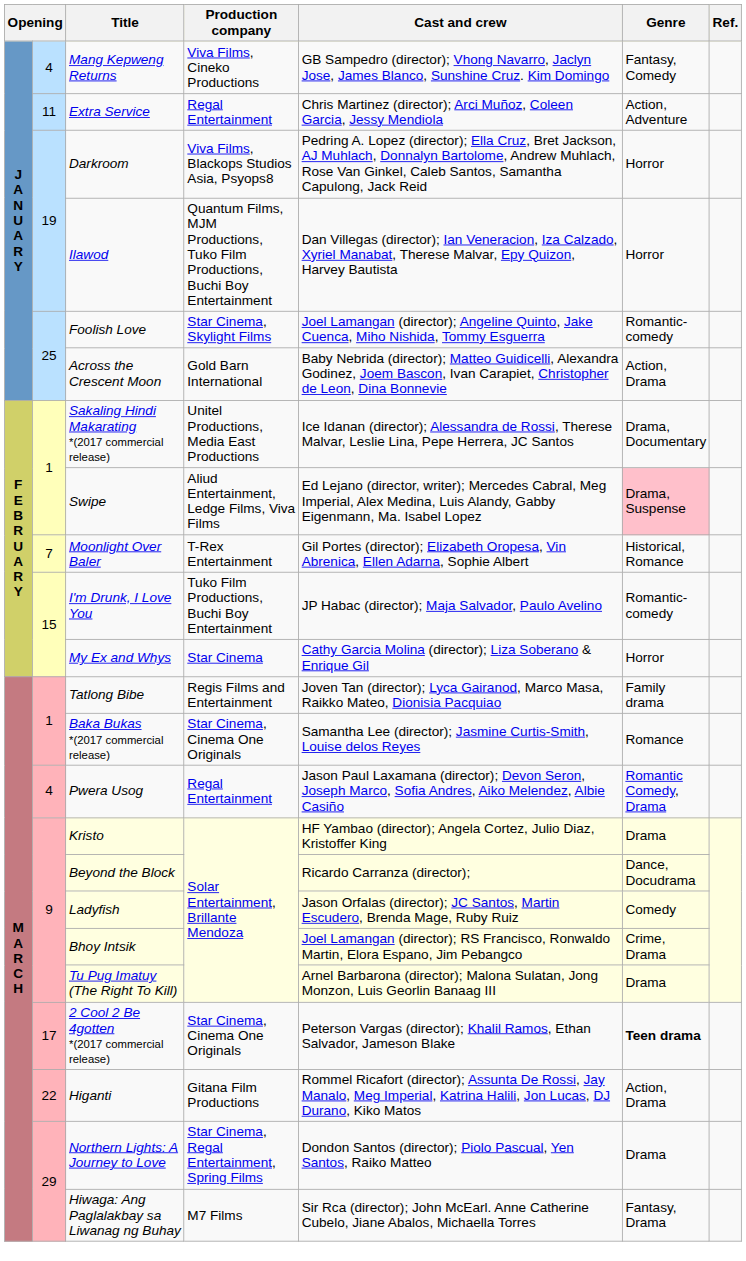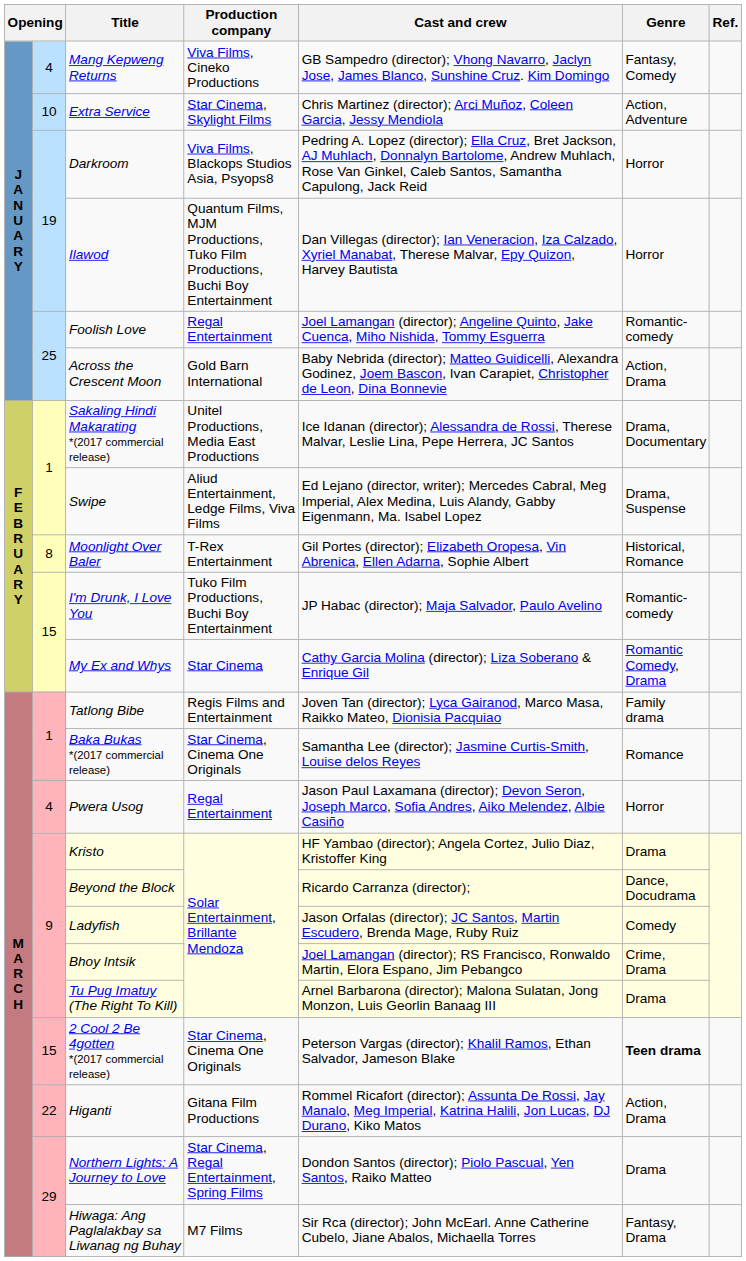 <table class="wikitable sortable">
 <tr style="background:#ffffba; text-align:center;">
 <th colspan="2" style="width:05%">Opening</th>
 <th style="width:17%">Title</th>
 <th style="width:16%">Production company</th>
 <th style="width:50%">Cast and crew</th>
 <th style="width:10%">Genre</th>
 <th style="width:02%">Ref.</th>
 </tr>
 <tr>
 <th rowspan="6" style="text-align:center; background:#6698c6">J<br>A<br>N<br>U<br>A<br>R<br>Y</th>
 <td style="text-align:center; background:#bae1ff">4</td>
 <td><em><a href='#'>Mang Kepweng Returns</a></em></td>
 <td><a href='#'>Viva Films</a>,  Cineko Productions</td>
 <td style="text-align:left;">GB Sampedro (director); <a href='#'>Vhong Navarro</a>, <a href='#'>Jaclyn Jose</a>, <a href='#'>James Blanco</a>, <a href='#'>Sunshine Cruz</a>. <a href='#'>Kim Domingo</a></td>
 <td style="text-align:left;">Fantasy, Comedy</td>
 <td></td>
 </tr>
 <tr>
-<td style="text-align:center; background:#bae1ff">11</td>
+<td style="text-align:center; background:#bae1ff">10</td>
 <td><em><a href='#'>Extra Service</a></em></td>
-<td><a href='#'>Regal Entertainment</a></td>
+<td><a href='#'>Star Cinema</a>, <a href='#'>Skylight Films</a></td>
 <td style="text-align:left;">Chris Martinez (director); <a href='#'>Arci Muñoz</a>, <a href='#'>Coleen Garcia</a>, <a href='#'>Jessy Mendiola</a></td>
 <td style="text-align:left;">Action, Adventure</td>
 <td></td>
 </tr>
 <tr>
 <td rowspan="2" style="text-align:center; background:#bae1ff">19</td>
 <td><em>Darkroom</em></td>
 <td><a href='#'>Viva Films</a>, Blackops Studios Asia, Psyops8</td>
 <td style="text-align:left;">Pedring A. Lopez (director); <a href='#'>Ella Cruz</a>, Bret Jackson, <a href='#'>AJ Muhlach</a>, <a href='#'>Donnalyn Bartolome</a>, Andrew Muhlach, Rose Van Ginkel, Caleb Santos, Samantha Capulong, Jack Reid</td>
 <td style="text-align:left;">Horror</td>
 <td></td>
 </tr>
 <tr>
 <td><em><a href='#'>Ilawod</a></em></td>
 <td>Quantum Films, MJM Productions, Tuko Film Productions, Buchi Boy Entertainment</td>
 <td style="text-align:left;">Dan Villegas (director); <a href='#'>Ian Veneracion</a>, <a href='#'>Iza Calzado</a>, <a href='#'>Xyriel Manabat</a>, Therese Malvar, <a href='#'>Epy Quizon</a>, Harvey Bautista</td>
 <td style="text-align:left;">Horror</td>
 <td></td>
 </tr>
 <tr>
 <td rowspan="2" style="text-align:center; background:#bae1ff">25</td>
 <td><em>Foolish Love</em></td>
-<td><a href='#'>Star Cinema</a>, <a href='#'>Skylight Films</a></td>
+<td><a href='#'>Regal Entertainment</a></td>
 <td style="text-align:left;"><a href='#'>Joel Lamangan</a> (director); <a href='#'>Angeline Quinto</a>, <a href='#'>Jake Cuenca</a>, <a href='#'>Miho Nishida</a>, <a href='#'>Tommy Esguerra</a></td>
 <td style="text-align:left;">Romantic-comedy</td>
 <td></td>
 </tr>
 <tr>
 <td><em>Across the Crescent Moon</em></td>
 <td>Gold Barn International</td>
 <td style="text-align:left;">Baby Nebrida (director); <a href='#'>Matteo Guidicelli</a>, Alexandra Godinez, <a href='#'>Joem Bascon</a>, Ivan Carapiet, <a href='#'>Christopher de Leon</a>, <a href='#'>Dina Bonnevie</a></td>
 <td style="text-align:left;">Action, Drama</td>
 <td></td>
 </tr>
 <tr>
 <th rowspan="5" style="text-align:center; background:#d0d069">F<br>E<br>B<br>R<br>U<br>A<br>R<br>Y</th>
 <td rowspan="2"  style="text-align:center; background:#ffffba">1</td>
 <td><em><a href='#'>Sakaling Hindi Makarating</a></em> <br><small>*(2017 commercial release)</small></td>
 <td>Unitel Productions, Media East Productions</td>
 <td>Ice Idanan (director); <a href='#'>Alessandra de Rossi</a>, Therese Malvar, Leslie Lina, Pepe Herrera, JC Santos</td>
 <td>Drama, Documentary</td>
 <td></td>
 </tr>
 <tr>
 <td><em>Swipe</em></td>
 <td>Aliud Entertainment, Ledge Films, Viva Films</td>
 <td>Ed Lejano (director, writer); Mercedes Cabral, Meg Imperial, Alex Medina, Luis Alandy, Gabby Eigenmann, Ma. Isabel Lopez</td>
-<td style="background: pink;">Drama, Suspense</td>
+<td>Drama, Suspense</td>
 <td></td>
 </tr>
 <tr>
-<td style="text-align:center; background:#ffffba">7</td>
+<td style="text-align:center; background:#ffffba">8</td>
 <td><em><a href='#'>Moonlight Over Baler</a></em></td>
 <td>T-Rex Entertainment</td>
 <td style="text-align:left;">Gil Portes (director); <a href='#'>Elizabeth Oropesa</a>, <a href='#'>Vin Abrenica</a>, <a href='#'>Ellen Adarna</a>, Sophie Albert</td>
 <td style="text-align:left;">Historical, Romance</td>
 <td></td>
 </tr>
 <tr>
 <td rowspan="2"  style="text-align:center; background:#ffffba">15</td>
 <td><em><a href='#'>I'm Drunk, I Love You</a></em></td>
 <td>Tuko Film Productions, Buchi Boy Entertainment</td>
 <td style="text-align:left;">JP Habac (director); <a href='#'>Maja Salvador</a>, <a href='#'>Paulo Avelino</a></td>
 <td style="text-align:left;">Romantic-comedy</td>
 <td></td>
 </tr>
 <tr>
 <td><em><a href='#'>My Ex and Whys</a></em></td>
 <td><a href='#'>Star Cinema</a></td>
 <td style="text-align:left;"><a href='#'>Cathy Garcia Molina</a> (director); <a href='#'>Liza Soberano</a> & <a href='#'>Enrique Gil</a></td>
-<td>Horror</td>
+<td style="text-align:left;"><a href='#'>Romantic Comedy</a>, <a href='#'>Drama</a></td>
 <td></td>
 </tr>
 <tr>
 <th rowspan="12" style="text-align:center; background:#c47a81">M<br>A<br>R<br>C<br>H</th>
 <td rowspan="2" style="text-align:center; background:#ffb3ba">1</td>
 <td><em>Tatlong Bibe</em></td>
 <td>Regis Films and Entertainment</td>
 <td style="text-align:left;">Joven Tan (director); <a href='#'>Lyca Gairanod</a>, Marco Masa, Raikko Mateo, <a href='#'>Dionisia Pacquiao</a></td>
 <td style="text-align:left;">Family drama</td>
 <td></td>
 </tr>
 <tr>
 <td><em><a href='#'>Baka Bukas</a></em><br><small>*(2017 commercial release)</small></td>
 <td><a href='#'>Star Cinema</a>, Cinema One Originals</td>
 <td style="text-align:left;">Samantha Lee (director); <a href='#'>Jasmine Curtis-Smith</a>, <a href='#'>Louise delos Reyes</a></td>
 <td style="text-align:left;">Romance</td>
 <td></td>
 </tr>
 <tr>
 <td style="text-align:center; background:#ffb3ba">4</td>
 <td><em>Pwera Usog</em></td>
 <td><a href='#'>Regal Entertainment</a></td>
 <td>Jason Paul Laxamana (director); <a href='#'>Devon Seron</a>, <a href='#'>Joseph Marco</a>, <a href='#'>Sofia Andres</a>, <a href='#'>Aiko Melendez</a>, <a href='#'>Albie Casiño</a></td>
-<td style="text-align:left;"><a href='#'>Romantic Comedy</a>, <a href='#'>Drama</a></td>
+<td>Horror</td>
 <td></td>
 </tr>
 <tr>
 <td rowspan="5"  style="text-align:center; background:#ffb3ba">9</td>
 <td style="background:#FFFFE0;"><em>Kristo</em></td>
 <td rowspan="5" style="background:#FFFFE0;"><a href='#'>Solar Entertainment</a>, <a href='#'>Brillante Mendoza</a></td>
 <td style="background:#FFFFE0;">HF Yambao (director); Angela Cortez, Julio Diaz, Kristoffer King</td>
 <td style="background:#FFFFE0;">Drama</td>
 <td rowspan="5" style="background:#FFFFE0;"></td>
 </tr>
 <tr style="background:#FFFFE0;">
 <td><em>Beyond the Block</em></td>
 <td>Ricardo Carranza (director);</td>
 <td>Dance, Docudrama</td>
 </tr>
 <tr style="background:#FFFFE0;">
 <td><em>Ladyfish</em></td>
 <td>Jason Orfalas (director); <a href='#'>JC Santos</a>, <a href='#'>Martin Escudero</a>, Brenda Mage, Ruby Ruiz</td>
 <td>Comedy</td>
 </tr>
 <tr style="background:#FFFFE0;">
 <td><em>Bhoy Intsik</em></td>
 <td><a href='#'>Joel Lamangan</a> (director); RS Francisco, Ronwaldo Martin, Elora Espano, Jim Pebangco</td>
 <td>Crime, Drama</td>
 </tr>
 <tr style="background:#FFFFE0;">
 <td><em><a href='#'>Tu Pug Imatuy</a> (The Right To Kill)</em></td>
 <td>Arnel Barbarona (director); Malona Sulatan, Jong Monzon, Luis Georlin Banaag III</td>
 <td>Drama</td>
 </tr>
 <tr>
-<td style="text-align:center; background:#ffb3ba">17</td>
+<td style="text-align:center; background:#ffb3ba">15</td>
 <td><em><a href='#'>2 Cool 2 Be 4gotten</a></em><br><small>*(2017 commercial release)</small></td>
 <td><a href='#'>Star Cinema</a>, Cinema One Originals</td>
 <td>Peterson Vargas (director); <a href='#'>Khalil Ramos</a>, Ethan Salvador,  Jameson Blake</td>
 <td><strong>Teen drama</strong></td>
 <td></td>
 </tr>
 <tr>
 <td style="text-align:center; background:#ffb3ba">22</td>
 <td><em>Higanti</em></td>
 <td>Gitana Film Productions</td>
 <td>Rommel Ricafort (director); <a href='#'>Assunta De Rossi</a>, <a href='#'>Jay Manalo</a>, <a href='#'>Meg Imperial</a>, <a href='#'>Katrina Halili</a>, <a href='#'>Jon Lucas</a>, <a href='#'>DJ Durano</a>, Kiko Matos</td>
 <td>Action, Drama</td>
 <td></td>
 </tr>
 <tr>
 <td rowspan="2"  style="text-align:center; background:#ffb3ba">29</td>
 <td><em><a href='#'>Northern Lights: A Journey to Love</a></em></td>
 <td><a href='#'>Star Cinema</a>, <a href='#'>Regal Entertainment</a>, <a href='#'>Spring Films</a></td>
 <td>Dondon Santos (director); <a href='#'>Piolo Pascual</a>, <a href='#'>Yen Santos</a>, Raiko Matteo</td>
 <td>Drama</td>
 <td></td>
 </tr>
 <tr>
 <td><em>Hiwaga: Ang Paglalakbay sa Liwanag ng Buhay</em></td>
 <td>M7 Films</td>
 <td>Sir Rca (director); John McEarl. Anne Catherine Cubelo, Jiane Abalos, Michaella Torres</td>
 <td>Fantasy, Drama</td>
 <td></td>
 </tr>
 </table>
